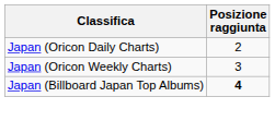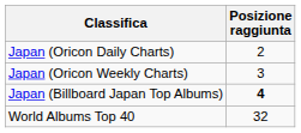 <table class="wikitable sortable">
 <tr>
 <th align="left">Classifica</th>
 <th align="center">Posizione<br>raggiunta</th>
 </tr>
 <tr>
 <td><a href='#'>Japan</a> (Oricon Daily Charts)</td>
 <td align="center">2</td>
 </tr>
 <tr>
 <td><a href='#'>Japan</a> (Oricon Weekly Charts)</td>
 <td align="center">3</td>
 </tr>
 <tr>
 <td><a href='#'>Japan</a> (Billboard Japan Top Albums)</td>
 <td align="center"><strong>4</strong></td>
 </tr>
+<tr>
+<td>World Albums Top 40</td>
+<td align="center">32</td>
+</tr>
 </table>
